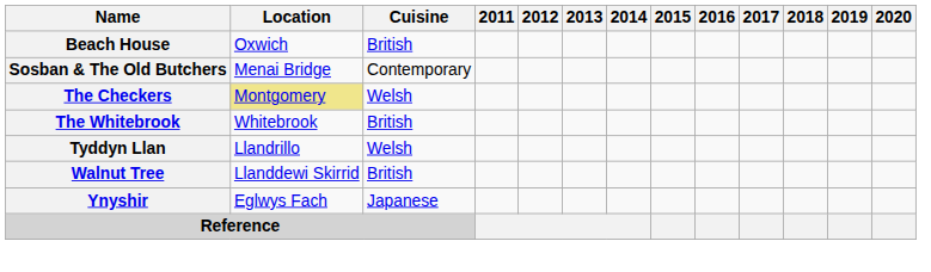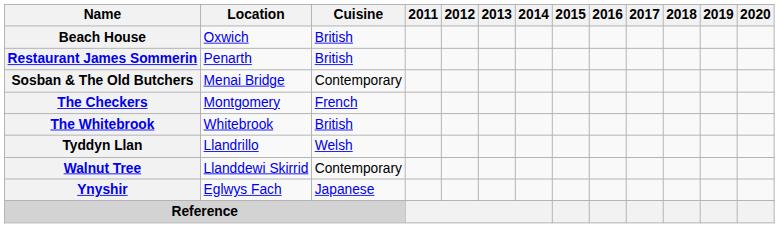 <table class="wikitable sortable plainrowheaders" style="text-align:left;"">
 <tr>
 <th scope="col">Name</th>
 <th scope="col">Location</th>
 <th scope="col">Cuisine</th>
 <th scope="col">2011</th>
 <th scope="col">2012</th>
 <th scope="col">2013</th>
 <th scope="col">2014</th>
 <th scope="col">2015</th>
 <th scope="col">2016</th>
 <th scope="col">2017</th>
 <th scope="col">2018</th>
 <th scope="col">2019</th>
 <th scope="col">2020</th>
 </tr>
 <tr>
 <th scope="row">Beach House</th>
 <td><a href='#'>Oxwich</a></td>
 <td><a href='#'>British</a></td>
 <td></td>
 <td></td>
 <td></td>
 <td></td>
 <td></td>
 <td></td>
 <td></td>
 <td></td>
 <td></td>
 <td></td>
 </tr>
 <tr>
+<th scope="row"><a href='#'>Restaurant James Sommerin</a></th>
+<td><a href='#'>Penarth</a></td>
+<td><a href='#'>British</a></td>
+<td></td>
+<td></td>
+<td></td>
+<td></td>
+<td></td>
+<td></td>
+<td></td>
+<td></td>
+<td></td>
+<td></td>
+</tr>
+<tr>
 <th scope="row">Sosban & The Old Butchers</th>
 <td><a href='#'>Menai Bridge</a></td>
 <td>Contemporary</td>
 <td></td>
 <td></td>
 <td></td>
 <td></td>
 <td></td>
 <td></td>
 <td></td>
 <td></td>
 <td></td>
 <td></td>
 </tr>
 <tr>
 <th scope="row"><a href='#'>The Checkers</a></th>
-<td style="background: khaki;"><a href='#'>Montgomery</a></td>
-<td><a href='#'>Welsh</a></td>
+<td><a href='#'>Montgomery</a></td>
+<td><a href='#'>French</a></td>
 <td></td>
 <td></td>
 <td></td>
 <td></td>
 <td></td>
 <td></td>
 <td></td>
 <td></td>
 <td></td>
 <td></td>
 </tr>
 <tr>
 <th scope="row"><a href='#'>The Whitebrook</a></th>
 <td><a href='#'>Whitebrook</a></td>
 <td><a href='#'>British</a></td>
 <td></td>
 <td></td>
 <td></td>
 <td></td>
 <td></td>
 <td></td>
 <td></td>
 <td></td>
 <td></td>
 <td></td>
 </tr>
 <tr>
 <th scope="row">Tyddyn Llan</th>
 <td><a href='#'>Llandrillo</a></td>
 <td><a href='#'>Welsh</a></td>
 <td></td>
 <td></td>
 <td></td>
 <td></td>
 <td></td>
 <td></td>
 <td></td>
 <td></td>
 <td></td>
 <td></td>
 </tr>
 <tr>
 <th scope="row"><a href='#'>Walnut Tree</a></th>
 <td><a href='#'>Llanddewi Skirrid</a></td>
-<td><a href='#'>British</a></td>
+<td>Contemporary</td>
 <td></td>
 <td></td>
 <td></td>
 <td></td>
 <td></td>
 <td></td>
 <td></td>
 <td></td>
 <td></td>
 <td></td>
 </tr>
 <tr>
 <th scope="row"><a href='#'>Ynyshir</a></th>
 <td><a href='#'>Eglwys Fach</a></td>
 <td><a href='#'>Japanese</a></td>
 <td></td>
 <td></td>
 <td></td>
 <td></td>
 <td></td>
 <td></td>
 <td></td>
 <td></td>
 <td></td>
 <td></td>
 </tr>
 <tr>
 <th colspan="3" style="text-align: center;background: lightgray;">Reference</th>
 <th colspan="4"></th>
 <th></th>
 <th></th>
 <th></th>
 <th></th>
 <th></th>
 <th></th>
 </tr>
 </table>
